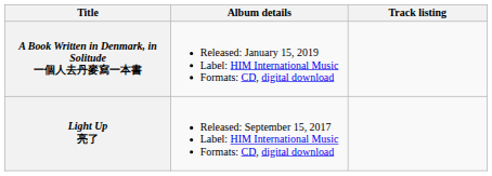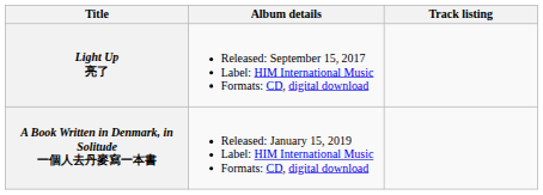 <table class="wikitable plainrowheaders" style="text-align:center;">
 <tr>
 <th style="width:15em;">Title</th>
 <th style="width:16em;">Album details</th>
 <th style="width:200px;">Track listing</th>
 </tr>
 <tr>
+<th scope="row"><em>Light Up</em><br>亮了</th>
+<td align="left"><br><ul><li>Released: September 15, 2017</li><li>Label: <a href='#'>HIM International Music</a></li><li>Formats: <a href='#'>CD</a>, <a href='#'>digital download</a></li></ul></td>
+<td align="center"></td>
+</tr>
+<tr>
 <th scope="row"><em>A Book Written in Denmark, in Solitude</em><br>一個人去丹麥寫一本書</th>
 <td align="left"><br><ul><li>Released: January 15, 2019</li><li>Label: <a href='#'>HIM International Music</a></li><li>Formats: <a href='#'>CD</a>, <a href='#'>digital download</a></li></ul></td>
 <td align="center"></td>
 </tr>
-<tr>
-<th scope="row"><em>Light Up</em><br>亮了</th>
-<td align="left"><br><ul><li>Released: September 15, 2017</li><li>Label: <a href='#'>HIM International Music</a></li><li>Formats: <a href='#'>CD</a>, <a href='#'>digital download</a></li></ul></td>
-<td align="center"></td>
-</tr>
 </table>
